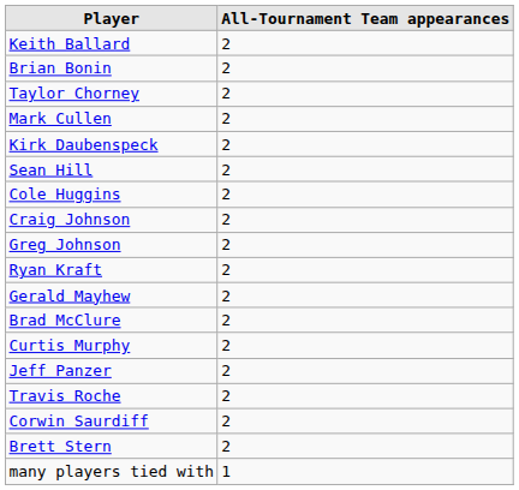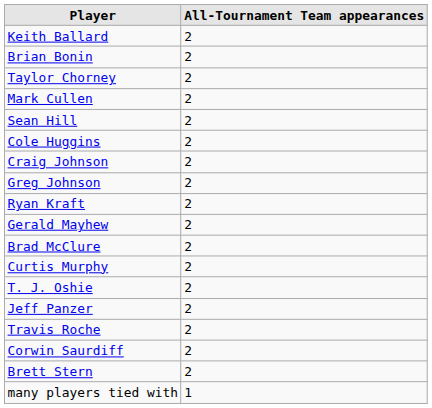 <table class="wikitable">
 <tr>
 <th style="background:#e5e5e5;">Player</th>
 <th style="background:#e5e5e5;">All-Tournament Team appearances</th>
 </tr>
 <tr>
 <td><a href='#'>Keith Ballard</a></td>
 <td>2</td>
 </tr>
 <tr>
 <td><a href='#'>Brian Bonin</a></td>
 <td>2</td>
 </tr>
 <tr>
 <td><a href='#'>Taylor Chorney</a></td>
 <td>2</td>
 </tr>
 <tr>
 <td><a href='#'>Mark Cullen</a></td>
-<td>2</td>
-</tr>
-<tr>
-<td><a href='#'>Kirk Daubenspeck</a></td>
 <td>2</td>
 </tr>
 <tr>
 <td><a href='#'>Sean Hill</a></td>
 <td>2</td>
 </tr>
 <tr>
 <td><a href='#'>Cole Huggins</a></td>
 <td>2</td>
 </tr>
 <tr>
 <td><a href='#'>Craig Johnson</a></td>
 <td>2</td>
 </tr>
 <tr>
 <td><a href='#'>Greg Johnson</a></td>
 <td>2</td>
 </tr>
 <tr>
 <td><a href='#'>Ryan Kraft</a></td>
 <td>2</td>
 </tr>
 <tr>
 <td><a href='#'>Gerald Mayhew</a></td>
 <td>2</td>
 </tr>
 <tr>
 <td><a href='#'>Brad McClure</a></td>
 <td>2</td>
 </tr>
 <tr>
 <td><a href='#'>Curtis Murphy</a></td>
 <td>2</td>
 </tr>
 <tr>
+<td><a href='#'>T. J. Oshie</a></td>
+<td>2</td>
+</tr>
+<tr>
 <td><a href='#'>Jeff Panzer</a></td>
 <td>2</td>
 </tr>
 <tr>
 <td><a href='#'>Travis Roche</a></td>
 <td>2</td>
 </tr>
 <tr>
 <td><a href='#'>Corwin Saurdiff</a></td>
 <td>2</td>
 </tr>
 <tr>
 <td><a href='#'>Brett Stern</a></td>
 <td>2</td>
 </tr>
 <tr>
 <td>many players tied with</td>
 <td>1</td>
 </tr>
 </table>
